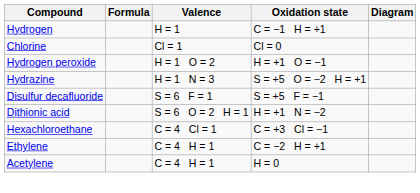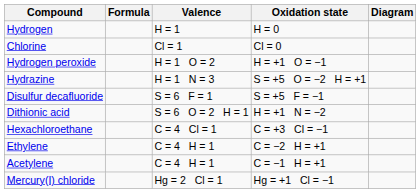 <table class="wikitable">
 <tr>
 <th>Compound</th>
 <th>Formula</th>
 <th>Valence</th>
 <th>Oxidation state</th>
 <th>Diagram</th>
 </tr>
 <tr>
 <td><a href='#'>Hydrogen</a></td>
 <td></td>
 <td>H = 1</td>
-<td>C = −1   H = +1</td>
+<td>H = 0</td>
 <td></td>
 </tr>
 <tr>
 <td><a href='#'>Chlorine</a></td>
 <td></td>
 <td>Cl = 1</td>
 <td>Cl = 0</td>
 <td></td>
 </tr>
 <tr>
 <td><a href='#'>Hydrogen peroxide</a></td>
 <td></td>
 <td>H = 1   O = 2</td>
 <td>H = +1   O = −1</td>
 <td></td>
 </tr>
 <tr>
 <td><a href='#'>Hydrazine</a></td>
 <td></td>
 <td>H = 1   N = 3</td>
 <td>S = +5   O = −2   H = +1</td>
 <td></td>
 </tr>
 <tr>
 <td><a href='#'>Disulfur decafluoride</a></td>
 <td></td>
 <td>S = 6   F = 1</td>
 <td>S = +5   F = −1</td>
 <td></td>
 </tr>
 <tr>
 <td><a href='#'>Dithionic acid</a></td>
 <td></td>
 <td>S = 6   O = 2   H = 1</td>
 <td>H = +1   N = −2</td>
 <td></td>
 </tr>
 <tr>
 <td><a href='#'>Hexachloroethane</a></td>
 <td></td>
 <td>C = 4   Cl = 1</td>
 <td>C = +3   Cl = −1</td>
 <td></td>
 </tr>
 <tr>
 <td><a href='#'>Ethylene</a></td>
 <td></td>
 <td>C = 4   H = 1</td>
 <td>C = −2   H = +1</td>
 <td></td>
 </tr>
 <tr>
 <td><a href='#'>Acetylene</a></td>
 <td></td>
 <td>C = 4   H = 1</td>
-<td>H = 0</td>
+<td>C = −1   H = +1</td>
+<td></td>
+</tr>
+<tr>
+<td><a href='#'>Mercury(I) chloride</a></td>
+<td></td>
+<td>Hg = 2   Cl = 1</td>
+<td>Hg = +1   Cl = −1</td>
 <td></td>
 </tr>
 </table>
